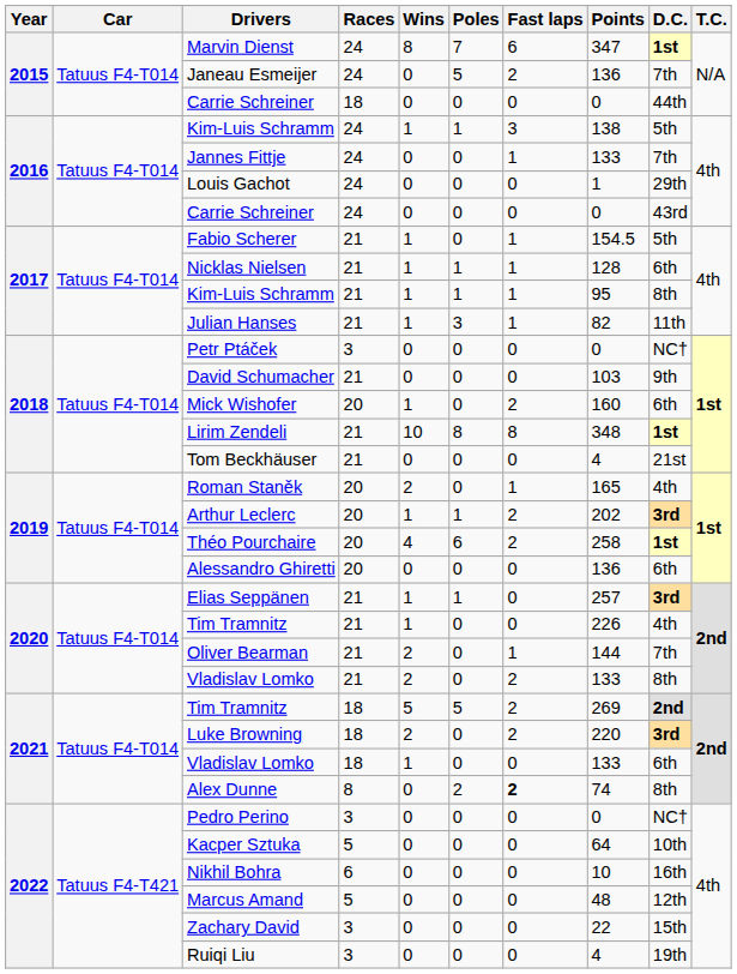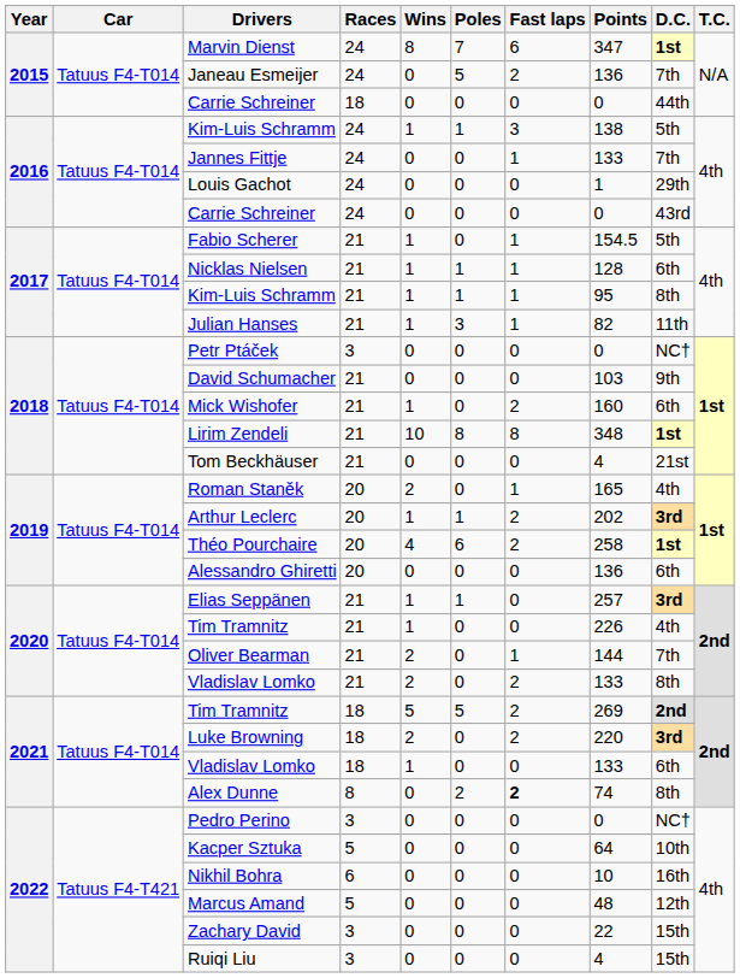 <table class="wikitable" style="font-size:85%">
 <tr>
 <th>Year</th>
 <th>Car</th>
 <th>Drivers</th>
 <th>Races</th>
 <th>Wins</th>
 <th>Poles</th>
 <th>Fast laps</th>
 <th>Points</th>
 <th>D.C.</th>
 <th>T.C.</th>
 </tr>
 <tr>
 <th rowspan="3"><a href='#'>2015</a></th>
 <td rowspan="3"><a href='#'>Tatuus F4-T014</a></td>
 <td> <a href='#'>Marvin Dienst</a></td>
 <td>24</td>
 <td>8</td>
 <td>7</td>
 <td>6</td>
 <td>347</td>
 <td style="background:#FFFFBF;"><strong>1st</strong></td>
 <td rowspan="3">N/A</td>
 </tr>
 <tr>
 <td> Janeau Esmeijer</td>
 <td>24</td>
 <td>0</td>
 <td>5</td>
 <td>2</td>
 <td>136</td>
 <td>7th</td>
 </tr>
 <tr>
 <td> <a href='#'>Carrie Schreiner</a></td>
 <td>18</td>
 <td>0</td>
 <td>0</td>
 <td>0</td>
 <td>0</td>
 <td>44th</td>
 </tr>
 <tr>
 <th rowspan=4><a href='#'>2016</a></th>
 <td rowspan=4><a href='#'>Tatuus F4-T014</a></td>
 <td> <a href='#'>Kim-Luis Schramm</a></td>
 <td>24</td>
 <td>1</td>
 <td>1</td>
 <td>3</td>
 <td>138</td>
 <td>5th</td>
 <td rowspan=4>4th</td>
 </tr>
 <tr>
 <td> <a href='#'>Jannes Fittje</a></td>
 <td>24</td>
 <td>0</td>
 <td>0</td>
 <td>1</td>
 <td>133</td>
 <td>7th</td>
 </tr>
 <tr>
 <td> Louis Gachot</td>
 <td>24</td>
 <td>0</td>
 <td>0</td>
 <td>0</td>
 <td>1</td>
 <td>29th</td>
 </tr>
 <tr>
 <td> <a href='#'>Carrie Schreiner</a></td>
 <td>24</td>
 <td>0</td>
 <td>0</td>
 <td>0</td>
 <td>0</td>
 <td>43rd</td>
 </tr>
 <tr>
 <th rowspan=4><a href='#'>2017</a></th>
 <td rowspan=4><a href='#'>Tatuus F4-T014</a></td>
 <td> <a href='#'>Fabio Scherer</a></td>
 <td>21</td>
 <td>1</td>
 <td>0</td>
 <td>1</td>
 <td>154.5</td>
 <td>5th</td>
 <td rowspan=4>4th</td>
 </tr>
 <tr>
 <td> <a href='#'>Nicklas Nielsen</a></td>
 <td>21</td>
 <td>1</td>
 <td>1</td>
 <td>1</td>
 <td>128</td>
 <td>6th</td>
 </tr>
 <tr>
 <td> <a href='#'>Kim-Luis Schramm</a></td>
 <td>21</td>
 <td>1</td>
 <td>1</td>
 <td>1</td>
 <td>95</td>
 <td>8th</td>
 </tr>
 <tr>
 <td> <a href='#'>Julian Hanses</a></td>
 <td>21</td>
 <td>1</td>
 <td>3</td>
 <td>1</td>
 <td>82</td>
 <td>11th</td>
 </tr>
 <tr>
 <th rowspan=5><a href='#'>2018</a></th>
 <td rowspan=5><a href='#'>Tatuus F4-T014</a></td>
 <td> <a href='#'>Petr Ptáček</a></td>
 <td>3</td>
 <td>0</td>
 <td>0</td>
 <td>0</td>
 <td>0</td>
 <td>NC†</td>
 <td rowspan=5 style="background:#FFFFBF;"><strong>1st</strong></td>
 </tr>
 <tr>
 <td> <a href='#'>David Schumacher</a></td>
 <td>21</td>
 <td>0</td>
 <td>0</td>
 <td>0</td>
 <td>103</td>
 <td>9th</td>
 </tr>
 <tr>
 <td> <a href='#'>Mick Wishofer</a></td>
-<td>20</td>
+<td>21</td>
 <td>1</td>
 <td>0</td>
 <td>2</td>
 <td>160</td>
 <td>6th</td>
 </tr>
 <tr>
 <td> <a href='#'>Lirim Zendeli</a></td>
 <td>21</td>
 <td>10</td>
 <td>8</td>
 <td>8</td>
 <td>348</td>
 <td style="background:#FFFFBF;"><strong>1st</strong></td>
 </tr>
 <tr>
 <td> Tom Beckhäuser</td>
 <td>21</td>
 <td>0</td>
 <td>0</td>
 <td>0</td>
 <td>4</td>
 <td>21st</td>
 </tr>
 <tr>
 <th rowspan=4><a href='#'>2019</a></th>
 <td rowspan=4><a href='#'>Tatuus F4-T014</a></td>
 <td> <a href='#'>Roman Staněk</a></td>
 <td>20</td>
 <td>2</td>
 <td>0</td>
 <td>1</td>
 <td>165</td>
 <td>4th</td>
 <td rowspan=4 style="background:#FFFFBF;"><strong>1st</strong></td>
 </tr>
 <tr>
 <td> <a href='#'>Arthur Leclerc</a></td>
 <td>20</td>
 <td>1</td>
 <td>1</td>
 <td>2</td>
 <td>202</td>
 <td style="background:#FFDF9F;"><strong>3rd</strong></td>
 </tr>
 <tr>
 <td> <a href='#'>Théo Pourchaire</a></td>
 <td>20</td>
 <td>4</td>
 <td>6</td>
 <td>2</td>
 <td>258</td>
 <td style="background:#FFFFBF;"><strong>1st</strong></td>
 </tr>
 <tr>
 <td> <a href='#'>Alessandro Ghiretti</a></td>
 <td>20</td>
 <td>0</td>
 <td>0</td>
 <td>0</td>
 <td>136</td>
 <td>6th</td>
 </tr>
 <tr>
 <th rowspan="4"><a href='#'>2020</a></th>
 <td rowspan="4"><a href='#'>Tatuus F4-T014</a></td>
 <td>  <a href='#'>Elias Seppänen</a></td>
 <td>21</td>
 <td>1</td>
 <td>1</td>
 <td>0</td>
 <td>257</td>
 <td style="background:#FFDF9F;"><strong>3rd</strong></td>
 <td rowspan=4 style="background:#DFDFDF;"><strong>2nd</strong></td>
 </tr>
 <tr>
 <td> <a href='#'>Tim Tramnitz</a></td>
 <td>21</td>
 <td>1</td>
 <td>0</td>
 <td>0</td>
 <td>226</td>
 <td>4th</td>
 </tr>
 <tr>
 <td> <a href='#'>Oliver Bearman</a></td>
 <td>21</td>
 <td>2</td>
 <td>0</td>
 <td>1</td>
 <td>144</td>
 <td>7th</td>
 </tr>
 <tr>
 <td> <a href='#'>Vladislav Lomko</a></td>
 <td>21</td>
 <td>2</td>
 <td>0</td>
 <td>2</td>
 <td>133</td>
 <td>8th</td>
 </tr>
 <tr>
 <th rowspan="4"><a href='#'>2021</a></th>
 <td rowspan="4"><a href='#'>Tatuus F4-T014</a></td>
 <td> <a href='#'>Tim Tramnitz</a></td>
 <td>18</td>
 <td>5</td>
 <td>5</td>
 <td>2</td>
 <td>269</td>
 <td style="background:#DFDFDF;"><strong>2nd</strong></td>
 <td rowspan="4" style="background:#DFDFDF;"><strong>2nd</strong></td>
 </tr>
 <tr>
 <td> <a href='#'>Luke Browning</a></td>
 <td>18</td>
 <td>2</td>
 <td>0</td>
 <td>2</td>
 <td>220</td>
 <td style="background:#FFDF9F;"><strong>3rd</strong></td>
 </tr>
 <tr>
 <td> <a href='#'>Vladislav Lomko</a></td>
 <td>18</td>
 <td>1</td>
 <td>0</td>
 <td>0</td>
 <td>133</td>
 <td>6th</td>
 </tr>
 <tr>
 <td> <a href='#'>Alex Dunne</a></td>
 <td>8</td>
 <td>0</td>
 <td>2</td>
 <td><strong>2</strong></td>
 <td>74</td>
 <td>8th</td>
 </tr>
 <tr>
 <th rowspan="7"><a href='#'>2022</a></th>
 <td rowspan="7"><a href='#'>Tatuus F4-T421</a></td>
 <td> <a href='#'>Pedro Perino</a></td>
 <td>3</td>
 <td>0</td>
 <td>0</td>
 <td>0</td>
 <td>0</td>
 <td>NC†</td>
 <td rowspan="6">4th</td>
 </tr>
 <tr>
 <td> <a href='#'>Kacper Sztuka</a></td>
 <td>5</td>
 <td>0</td>
 <td>0</td>
 <td>0</td>
 <td>64</td>
 <td>10th</td>
 </tr>
 <tr>
 <td> <a href='#'>Nikhil Bohra</a></td>
 <td>6</td>
 <td>0</td>
 <td>0</td>
 <td>0</td>
 <td>10</td>
 <td>16th</td>
 </tr>
 <tr>
 <td> <a href='#'>Marcus Amand</a></td>
 <td>5</td>
 <td>0</td>
 <td>0</td>
 <td>0</td>
 <td>48</td>
 <td>12th</td>
 </tr>
 <tr>
 <td> <a href='#'>Zachary David</a></td>
 <td>3</td>
 <td>0</td>
 <td>0</td>
 <td>0</td>
 <td>22</td>
 <td>15th</td>
 </tr>
 <tr>
 <td> Ruiqi Liu</td>
 <td>3</td>
 <td>0</td>
 <td>0</td>
 <td>0</td>
 <td>4</td>
-<td>19th</td>
+<td>15th</td>
 </tr>
 </table>
